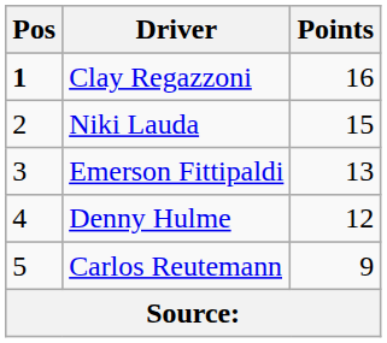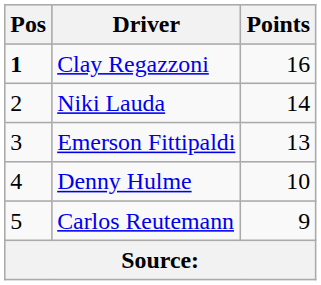 <table class="wikitable" style="font-size: 95%;">
 <tr>
 <th>Pos</th>
 <th>Driver</th>
 <th>Points</th>
 </tr>
 <tr>
 <td><strong>1</strong></td>
 <td> <a href='#'>Clay Regazzoni</a></td>
 <td align="right">16</td>
 </tr>
 <tr>
 <td>2</td>
 <td> <a href='#'>Niki Lauda</a></td>
-<td align="right">15</td>
+<td align="right">14</td>
 </tr>
 <tr>
 <td>3</td>
 <td> <a href='#'>Emerson Fittipaldi</a></td>
 <td align="right">13</td>
 </tr>
 <tr>
 <td>4</td>
 <td> <a href='#'>Denny Hulme</a></td>
-<td align="right">12</td>
+<td align="right">10</td>
 </tr>
 <tr>
 <td>5</td>
 <td> <a href='#'>Carlos Reutemann</a></td>
 <td align="right">9</td>
 </tr>
 <tr>
 <th colspan=4>Source:</th>
 </tr>
 </table>
